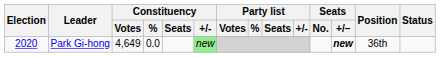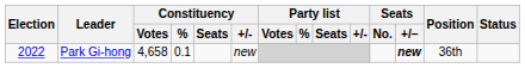 <table class="wikitable" style="text-align:center">
 <tr>
 <th rowspan="2">Election</th>
 <th rowspan="2">Leader</th>
 <th colspan="4">Constituency</th>
 <th colspan="4">Party list</th>
 <th colspan="2">Seats</th>
 <th rowspan="2">Position</th>
 <th rowspan="2">Status</th>
 </tr>
 <tr>
 <th>Votes</th>
 <th>%</th>
 <th>Seats</th>
 <th>+/-</th>
 <th>Votes</th>
 <th>%</th>
 <th>Seats</th>
 <th>+/-</th>
 <th>No.</th>
 <th>+/–</th>
 </tr>
 <tr>
-<td><a href='#'>2020</a></td>
+<td><a href='#'>2022</a></td>
 <td><a href='#'>Park Gi-hong</a></td>
-<td>4,649</td>
-<td>0.0</td>
+<td>4,658</td>
+<td>0.1</td>
 <td></td>
-<td style="background: lightgreen;"><em>new</em></td>
+<td><em>new</em></td>
 <td colspan="4" bgcolor="lightgrey"></td>
 <td></td>
 <td><strong><em>new</em></strong></td>
 <td>36th</td>
 <td></td>
 </tr>
 </table>
